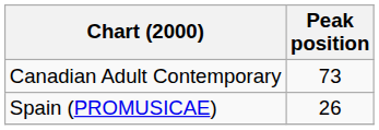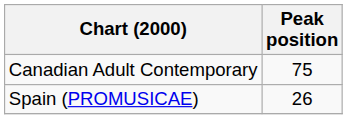 <table class="wikitable sortable">
 <tr>
 <th align="left">Chart (2000)</th>
 <th align="center">Peak<br>position</th>
 </tr>
 <tr>
 <td>Canadian Adult Contemporary</td>
-<td align="center">73</td>
+<td align="center">75</td>
 </tr>
 <tr>
 <td>Spain (<a href='#'>PROMUSICAE</a>)</td>
 <td align="center">26</td>
 </tr>
 <tr>
 </tr>
 </table>
